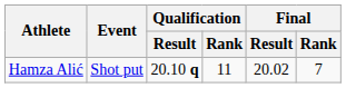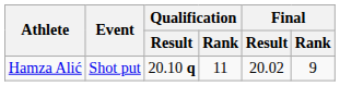 <table class="wikitable" border="1" style="font-size:90%">
 <tr>
 <th rowspan="2">Athlete</th>
 <th rowspan="2">Event</th>
 <th colspan="2">Qualification</th>
 <th colspan="2">Final</th>
 </tr>
 <tr>
 <th>Result</th>
 <th>Rank</th>
 <th>Result</th>
 <th>Rank</th>
 </tr>
 <tr>
 <td><a href='#'>Hamza Alić</a></td>
 <td><a href='#'>Shot put</a></td>
 <td align=center>20.10 <strong>q</strong></td>
 <td align=center>11</td>
 <td align=center>20.02</td>
-<td align=center>7</td>
+<td align=center>9</td>
 </tr>
 </table>
